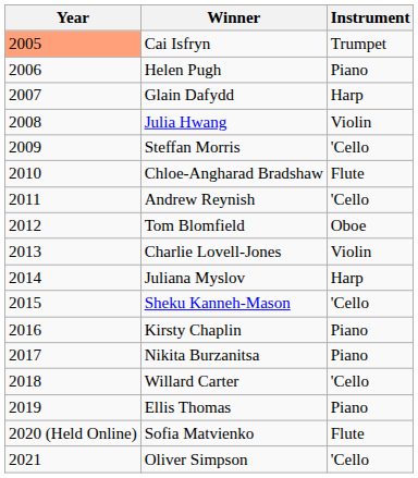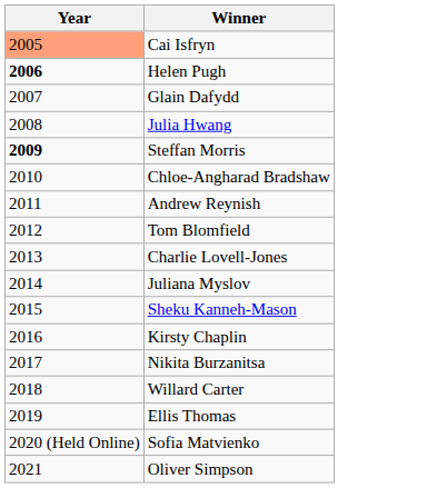 <table class="wikitable">
 <tr>
 <th>Year</th>
 <th>Winner</th>
-<th>Instrument</th>
 </tr>
 <tr>
 <td style="background: lightsalmon;">2005</td>
 <td>Cai Isfryn</td>
-<td>Trumpet</td>
 </tr>
 <tr>
-<td>2006</td>
+<td><strong>2006</strong></td>
 <td>Helen Pugh</td>
-<td>Piano</td>
 </tr>
 <tr>
 <td>2007</td>
 <td>Glain Dafydd</td>
-<td>Harp</td>
 </tr>
 <tr>
 <td>2008</td>
 <td><a href='#'>Julia Hwang</a></td>
-<td>Violin</td>
 </tr>
 <tr>
-<td>2009</td>
+<td><strong>2009</strong></td>
 <td>Steffan Morris</td>
-<td>'Cello</td>
 </tr>
 <tr>
 <td>2010</td>
 <td>Chloe-Angharad Bradshaw</td>
-<td>Flute</td>
 </tr>
 <tr>
 <td>2011</td>
 <td>Andrew Reynish</td>
-<td>'Cello</td>
 </tr>
 <tr>
 <td>2012</td>
 <td>Tom Blomfield</td>
-<td>Oboe</td>
 </tr>
 <tr>
 <td>2013</td>
 <td>Charlie Lovell-Jones</td>
-<td>Violin</td>
 </tr>
 <tr>
 <td>2014</td>
 <td>Juliana Myslov</td>
-<td>Harp</td>
 </tr>
 <tr>
 <td>2015</td>
 <td><a href='#'>Sheku Kanneh-Mason</a></td>
-<td>'Cello</td>
 </tr>
 <tr>
 <td>2016</td>
 <td>Kirsty Chaplin</td>
-<td>Piano</td>
 </tr>
 <tr>
 <td>2017</td>
 <td>Nikita Burzanitsa</td>
-<td>Piano</td>
 </tr>
 <tr>
 <td>2018</td>
 <td>Willard Carter</td>
-<td>'Cello</td>
 </tr>
 <tr>
 <td>2019</td>
 <td>Ellis Thomas</td>
-<td>Piano</td>
 </tr>
 <tr>
 <td>2020 (Held Online)</td>
 <td>Sofia Matvienko</td>
-<td>Flute</td>
 </tr>
 <tr>
 <td>2021</td>
 <td>Oliver Simpson</td>
-<td>'Cello</td>
 </tr>
 </table>
